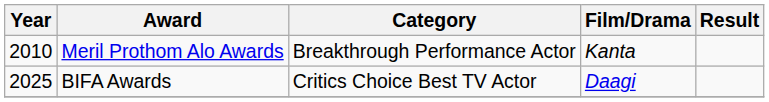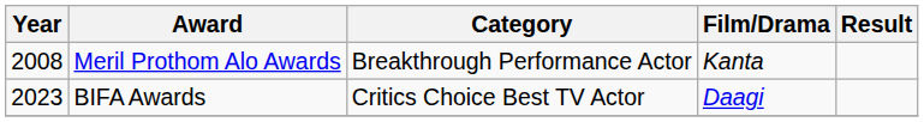 <table class="wikitable" style="font-size: 95%;">
 <tr>
 <th>Year</th>
 <th>Award</th>
 <th>Category</th>
 <th>Film/Drama</th>
 <th>Result</th>
 </tr>
 <tr>
-<td>2010</td>
+<td>2008</td>
 <td><a href='#'>Meril Prothom Alo Awards</a></td>
 <td>Breakthrough Performance Actor</td>
 <td><em>Kanta</em></td>
 <td></td>
 </tr>
 <tr>
-<td>2025</td>
+<td>2023</td>
 <td>BIFA Awards</td>
 <td>Critics Choice Best TV Actor</td>
 <td><em><a href='#'>Daagi</a></em></td>
 <td></td>
 </tr>
 <tr>
 </tr>
 </table>
